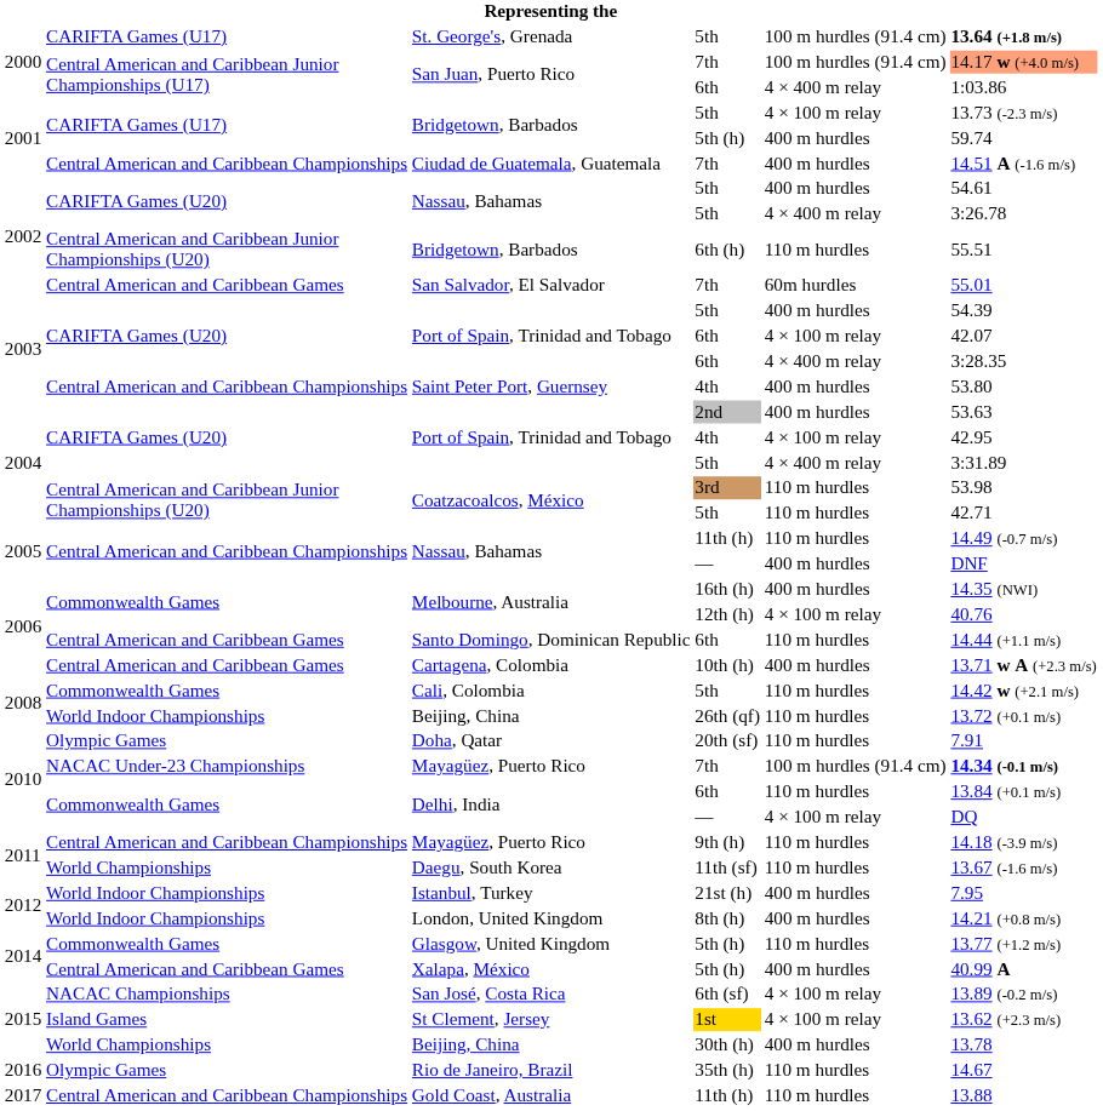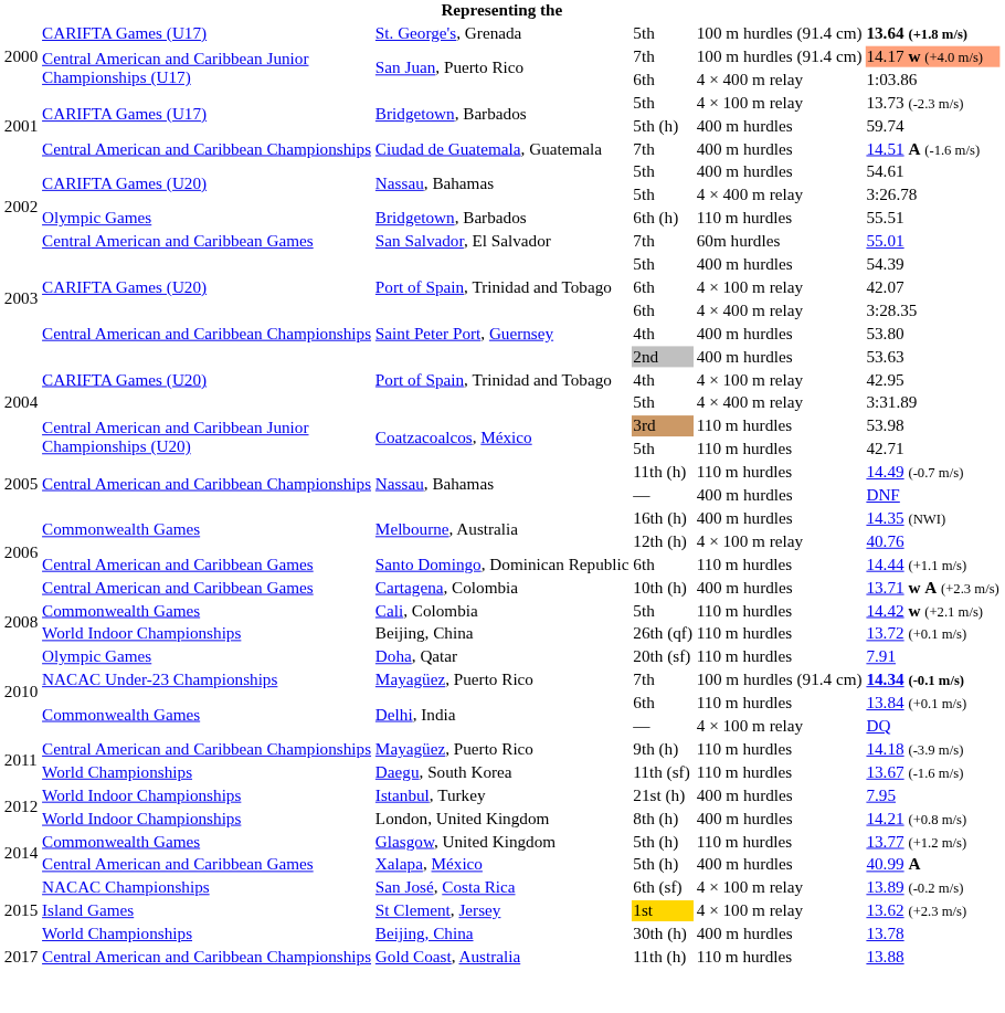 <table>
 <tr>
 <th colspan="6">Representing the </th>
 </tr>
 <tr>
 <td rowspan=3>2000</td>
 <td><a href='#'>CARIFTA Games (U17)</a></td>
 <td><a href='#'>St. George's</a>, Grenada</td>
 <td>5th</td>
 <td>100 m hurdles (91.4 cm)</td>
 <td><strong>13.64 <small>(+1.8 m/s)</small></strong></td>
 </tr>
 <tr>
 <td rowspan=2><a href='#'>Central American and Caribbean Junior<br>Championships (U17)</a></td>
 <td rowspan=2><a href='#'>San Juan</a>, Puerto Rico</td>
 <td>7th</td>
 <td>100 m hurdles (91.4 cm)</td>
 <td style="background: lightsalmon;">14.17 <strong>w</strong> <small>(+4.0 m/s)</small></td>
 </tr>
 <tr>
 <td>6th</td>
 <td>4 × 400 m relay</td>
 <td>1:03.86</td>
 </tr>
 <tr>
 <td rowspan=3>2001</td>
 <td rowspan=2><a href='#'>CARIFTA Games (U17)</a></td>
 <td rowspan=2><a href='#'>Bridgetown</a>, Barbados</td>
 <td>5th</td>
 <td>4 × 100 m relay</td>
 <td>13.73 <small>(-2.3 m/s)</small></td>
 </tr>
 <tr>
 <td>5th (h)</td>
 <td>400 m hurdles</td>
 <td>59.74</td>
 </tr>
 <tr>
 <td><a href='#'>Central American and Caribbean Championships</a></td>
 <td><a href='#'>Ciudad de Guatemala</a>, Guatemala</td>
 <td>7th</td>
 <td>400 m hurdles</td>
 <td><a href='#'>14.51</a>  <strong>A</strong> <small>(-1.6 m/s)</small></td>
 </tr>
 <tr>
 <td rowspan=4>2002</td>
 <td rowspan=2><a href='#'>CARIFTA Games (U20)</a></td>
 <td rowspan=2><a href='#'>Nassau</a>, Bahamas</td>
 <td>5th</td>
 <td>400 m hurdles</td>
 <td>54.61</td>
 </tr>
 <tr>
 <td>5th</td>
 <td>4 × 400 m relay</td>
 <td>3:26.78</td>
 </tr>
 <tr>
-<td><a href='#'>Central American and Caribbean Junior<br>Championships (U20)</a></td>
+<td><a href='#'>Olympic Games</a></td>
 <td><a href='#'>Bridgetown</a>, Barbados</td>
 <td>6th (h)</td>
 <td>110 m hurdles</td>
 <td>55.51</td>
 </tr>
 <tr>
 <td><a href='#'>Central American and Caribbean Games</a></td>
 <td><a href='#'>San Salvador</a>, El Salvador</td>
 <td>7th</td>
 <td>60m hurdles</td>
 <td><a href='#'>55.01</a></td>
 </tr>
 <tr>
 <td rowspan=4>2003</td>
 <td rowspan=3><a href='#'>CARIFTA Games (U20)</a></td>
 <td rowspan=3><a href='#'>Port of Spain</a>, Trinidad and Tobago</td>
 <td>5th</td>
 <td>400 m hurdles</td>
 <td>54.39</td>
 </tr>
 <tr>
 <td>6th</td>
 <td>4 × 100 m relay</td>
 <td>42.07</td>
 </tr>
 <tr>
 <td>6th</td>
 <td>4 × 400 m relay</td>
 <td>3:28.35</td>
 </tr>
 <tr>
 <td><a href='#'>Central American and Caribbean Championships</a></td>
 <td><a href='#'>Saint Peter Port</a>, <a href='#'>Guernsey</a></td>
 <td>4th</td>
 <td>400 m hurdles</td>
 <td>53.80</td>
 </tr>
 <tr>
 <td rowspan=5>2004</td>
 <td rowspan=3><a href='#'>CARIFTA Games (U20)</a></td>
 <td rowspan=3><a href='#'>Port of Spain</a>, Trinidad and Tobago</td>
 <td bgcolor=silver>2nd</td>
 <td>400 m hurdles</td>
 <td>53.63</td>
 </tr>
 <tr>
 <td>4th</td>
 <td>4 × 100 m relay</td>
 <td>42.95</td>
 </tr>
 <tr>
 <td>5th</td>
 <td>4 × 400 m relay</td>
 <td>3:31.89</td>
 </tr>
 <tr>
 <td rowspan=2><a href='#'>Central American and Caribbean Junior<br>Championships (U20)</a></td>
 <td rowspan=2><a href='#'>Coatzacoalcos</a>, <a href='#'>México</a></td>
 <td bgcolor="cc9966">3rd</td>
 <td>110 m hurdles</td>
 <td>53.98</td>
 </tr>
 <tr>
 <td>5th</td>
 <td>110 m hurdles</td>
 <td>42.71</td>
 </tr>
 <tr>
 <td rowspan=2>2005</td>
 <td rowspan=2><a href='#'>Central American and Caribbean Championships</a></td>
 <td rowspan=2><a href='#'>Nassau</a>, Bahamas</td>
 <td>11th (h)</td>
 <td>110 m hurdles</td>
 <td><a href='#'>14.49</a> <small>(-0.7 m/s)</small></td>
 </tr>
 <tr>
 <td>—</td>
 <td>400 m hurdles</td>
 <td><a href='#'>DNF</a></td>
 </tr>
 <tr>
 <td rowspan=4>2006</td>
 <td rowspan=2><a href='#'>Commonwealth Games</a></td>
 <td rowspan=2><a href='#'>Melbourne</a>, Australia</td>
 <td>16th (h)</td>
 <td>400 m hurdles</td>
 <td><a href='#'>14.35</a> <small>(NWI)</small></td>
 </tr>
 <tr>
 <td>12th (h)</td>
 <td>4 × 100 m relay</td>
 <td><a href='#'>40.76</a></td>
 </tr>
 <tr>
 <td><a href='#'>Central American and Caribbean Games</a></td>
 <td><a href='#'>Santo Domingo</a>, Dominican Republic</td>
 <td>6th</td>
 <td>110 m hurdles</td>
 <td><a href='#'>14.44</a> <small>(+1.1 m/s)</small></td>
 </tr>
 <tr>
 <td><a href='#'>Central American and Caribbean Games</a></td>
 <td><a href='#'>Cartagena</a>, Colombia</td>
 <td>10th (h)</td>
 <td>400 m hurdles</td>
 <td><a href='#'>13.71</a> <strong>w</strong> <strong>A</strong> <small>(+2.3 m/s)</small></td>
 </tr>
 <tr>
 <td rowspan=2>2008</td>
 <td><a href='#'>Commonwealth Games</a></td>
 <td><a href='#'>Cali</a>, Colombia</td>
 <td>5th</td>
 <td>110 m hurdles</td>
 <td><a href='#'>14.42</a> <strong>w</strong> <small>(+2.1 m/s)</small></td>
 </tr>
 <tr>
 <td><a href='#'>World Indoor Championships</a></td>
 <td>Beijing, China</td>
 <td>26th (qf)</td>
 <td>110 m hurdles</td>
 <td><a href='#'>13.72</a> <small>(+0.1 m/s)</small></td>
 </tr>
 <tr>
 <td rowspan=4>2010</td>
 <td><a href='#'>Olympic Games</a></td>
 <td><a href='#'>Doha</a>, Qatar</td>
 <td>20th (sf)</td>
 <td>110 m hurdles</td>
 <td><a href='#'>7.91</a></td>
 </tr>
 <tr>
 <td><a href='#'>NACAC Under-23 Championships</a></td>
 <td><a href='#'>Mayagüez</a>, Puerto Rico</td>
 <td>7th</td>
 <td>100 m hurdles (91.4 cm)</td>
 <td><strong><a href='#'>14.34</a> <small>(-0.1 m/s)</small></strong></td>
 </tr>
 <tr>
 <td rowspan=2><a href='#'>Commonwealth Games</a></td>
 <td rowspan=2><a href='#'>Delhi</a>, India</td>
 <td>6th</td>
 <td>110 m hurdles</td>
 <td><a href='#'>13.84</a> <small>(+0.1 m/s)</small></td>
 </tr>
 <tr>
 <td>—</td>
 <td>4 × 100 m relay</td>
 <td><a href='#'>DQ</a></td>
 </tr>
 <tr>
 <td rowspan=2>2011</td>
 <td><a href='#'>Central American and Caribbean Championships</a></td>
 <td><a href='#'>Mayagüez</a>, Puerto Rico</td>
 <td>9th (h)</td>
 <td>110 m hurdles</td>
 <td><a href='#'>14.18</a> <small>(-3.9 m/s)</small></td>
 </tr>
 <tr>
 <td><a href='#'>World Championships</a></td>
 <td><a href='#'>Daegu</a>, South Korea</td>
 <td>11th (sf)</td>
 <td>110 m hurdles</td>
 <td><a href='#'>13.67</a> <small>(-1.6 m/s)</small></td>
 </tr>
 <tr>
 <td rowspan=2>2012</td>
 <td><a href='#'>World Indoor Championships</a></td>
 <td><a href='#'>Istanbul</a>, Turkey</td>
 <td>21st (h)</td>
 <td>400 m hurdles</td>
 <td><a href='#'>7.95</a></td>
 </tr>
 <tr>
 <td><a href='#'>World Indoor Championships</a></td>
 <td>London, United Kingdom</td>
 <td>8th (h)</td>
 <td>400 m hurdles</td>
 <td><a href='#'>14.21</a> <small>(+0.8 m/s)</small></td>
 </tr>
 <tr>
 <td rowspan=2>2014</td>
 <td><a href='#'>Commonwealth Games</a></td>
 <td><a href='#'>Glasgow</a>, United Kingdom</td>
 <td>5th (h)</td>
 <td>110 m hurdles</td>
 <td><a href='#'>13.77</a> <small>(+1.2 m/s)</small></td>
 </tr>
 <tr>
 <td><a href='#'>Central American and Caribbean Games</a></td>
 <td><a href='#'>Xalapa</a>, <a href='#'>México</a></td>
 <td>5th (h)</td>
 <td>400 m hurdles</td>
 <td><a href='#'>40.99</a> <strong>A</strong></td>
 </tr>
 <tr>
 <td rowspan=3>2015</td>
 <td><a href='#'>NACAC Championships</a></td>
 <td><a href='#'>San José</a>, <a href='#'>Costa Rica</a></td>
 <td>6th (sf)</td>
 <td>4 × 100 m relay</td>
 <td><a href='#'>13.89</a> <small>(-0.2 m/s)</small></td>
 </tr>
 <tr>
 <td><a href='#'>Island Games</a></td>
 <td><a href='#'>St Clement</a>, <a href='#'>Jersey</a></td>
 <td bgcolor=gold>1st</td>
 <td>4 × 100 m relay</td>
 <td><a href='#'>13.62</a> <small>(+2.3 m/s)</small></td>
 </tr>
 <tr>
 <td><a href='#'>World Championships</a></td>
 <td><a href='#'>Beijing, China</a></td>
 <td>30th (h)</td>
 <td>400 m hurdles</td>
 <td><a href='#'>13.78</a></td>
 </tr>
 <tr>
-<td>2016</td>
-<td><a href='#'>Olympic Games</a></td>
-<td><a href='#'>Rio de Janeiro, Brazil</a></td>
-<td>35th (h)</td>
-<td>110 m hurdles</td>
-<td><a href='#'>14.67</a></td>
-</tr>
-<tr>
 <td>2017</td>
 <td><a href='#'>Central American and Caribbean Championships</a></td>
 <td><a href='#'>Gold Coast</a>, <a href='#'>Australia</a></td>
 <td>11th (h)</td>
 <td>110 m hurdles</td>
 <td><a href='#'>13.88</a></td>
 </tr>
 </table>
